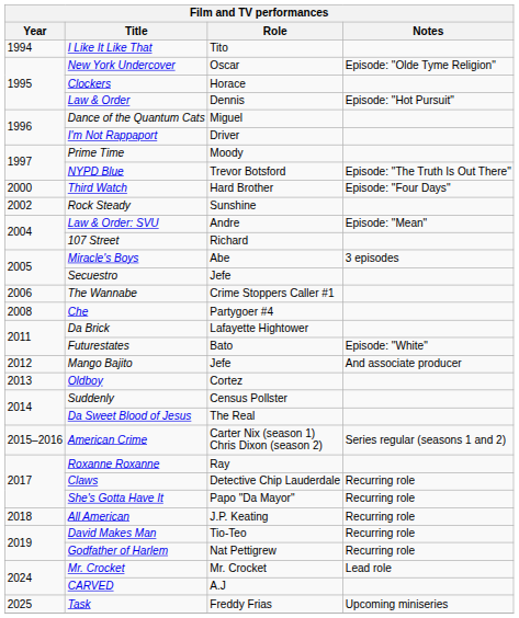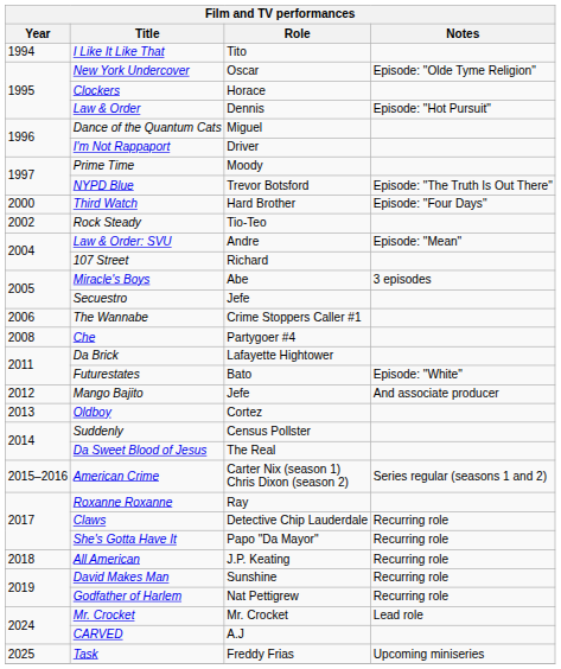 <table class="wikitable sortable">
 <tr>
 <th colspan="4">Film and TV performances</th>
 </tr>
 <tr>
 <th>Year</th>
 <th>Title</th>
 <th>Role</th>
 <th>Notes</th>
 </tr>
 <tr>
 <td>1994</td>
 <td><em><a href='#'>I Like It Like That</a></em></td>
 <td>Tito</td>
 <td></td>
 </tr>
 <tr>
 <td rowspan="3">1995</td>
 <td><em><a href='#'>New York Undercover</a></em></td>
 <td>Oscar</td>
 <td>Episode: "Olde Tyme Religion"</td>
 </tr>
 <tr>
 <td><em><a href='#'>Clockers</a></em></td>
 <td>Horace</td>
 <td></td>
 </tr>
 <tr>
 <td><em><a href='#'>Law & Order</a></em></td>
 <td>Dennis</td>
 <td>Episode: "Hot Pursuit"</td>
 </tr>
 <tr>
 <td rowspan="2">1996</td>
 <td><em>Dance of the Quantum Cats</em></td>
 <td>Miguel</td>
 <td></td>
 </tr>
 <tr>
 <td><em><a href='#'>I'm Not Rappaport</a></em></td>
 <td>Driver</td>
 <td></td>
 </tr>
 <tr>
 <td rowspan="2">1997</td>
 <td><em>Prime Time</em></td>
 <td>Moody</td>
 <td></td>
 </tr>
 <tr>
 <td><em><a href='#'>NYPD Blue</a></em></td>
 <td>Trevor Botsford</td>
 <td>Episode: "The Truth Is Out There"</td>
 </tr>
 <tr>
 <td>2000</td>
 <td><em><a href='#'>Third Watch</a></em></td>
 <td>Hard Brother</td>
 <td>Episode: "Four Days"</td>
 </tr>
 <tr>
 <td>2002</td>
 <td><em>Rock Steady</em></td>
-<td>Sunshine</td>
+<td>Tio-Teo</td>
 <td></td>
 </tr>
 <tr>
 <td rowspan="2">2004</td>
 <td><em><a href='#'>Law & Order: SVU</a></em></td>
 <td>Andre</td>
 <td>Episode: "Mean"</td>
 </tr>
 <tr>
 <td><em>107 Street</em></td>
 <td>Richard</td>
 <td></td>
 </tr>
 <tr>
 <td rowspan="2">2005</td>
 <td><em><a href='#'>Miracle's Boys</a></em></td>
 <td>Abe</td>
 <td>3 episodes</td>
 </tr>
 <tr>
 <td><em>Secuestro</em></td>
 <td>Jefe</td>
 <td></td>
 </tr>
 <tr>
 <td>2006</td>
 <td><em>The Wannabe</em></td>
 <td>Crime Stoppers Caller #1</td>
 <td></td>
 </tr>
 <tr>
 <td>2008</td>
 <td><em><a href='#'>Che</a></em></td>
 <td>Partygoer #4</td>
 <td></td>
 </tr>
 <tr>
 <td rowspan="2">2011</td>
 <td><em>Da Brick</em></td>
 <td>Lafayette Hightower</td>
 <td></td>
 </tr>
 <tr>
 <td><em>Futurestates</em></td>
 <td>Bato</td>
 <td>Episode: "White"</td>
 </tr>
 <tr>
 <td>2012</td>
 <td><em>Mango Bajito</em></td>
 <td>Jefe</td>
 <td>And associate producer</td>
 </tr>
 <tr>
 <td>2013</td>
 <td><em><a href='#'>Oldboy</a></em></td>
 <td>Cortez</td>
 <td></td>
 </tr>
 <tr>
 <td rowspan="2">2014</td>
 <td><em>Suddenly</em></td>
 <td>Census Pollster</td>
 <td></td>
 </tr>
 <tr>
 <td><em><a href='#'>Da Sweet Blood of Jesus</a></em></td>
 <td>The Real</td>
 <td></td>
 </tr>
 <tr>
 <td>2015–2016</td>
 <td><em><a href='#'>American Crime</a></em></td>
 <td>Carter Nix (season 1)<br>Chris Dixon (season 2)</td>
 <td>Series regular (seasons 1 and 2)</td>
 </tr>
 <tr>
 <td rowspan="3">2017</td>
 <td><em><a href='#'>Roxanne Roxanne</a></em></td>
 <td>Ray</td>
 <td></td>
 </tr>
 <tr>
 <td><em><a href='#'>Claws</a></em></td>
 <td>Detective Chip Lauderdale</td>
 <td>Recurring role</td>
 </tr>
 <tr>
 <td><em><a href='#'>She's Gotta Have It</a></em></td>
 <td>Papo "Da Mayor"</td>
 <td>Recurring role</td>
 </tr>
 <tr>
 <td>2018</td>
 <td><em><a href='#'>All American</a></em></td>
 <td>J.P. Keating</td>
 <td>Recurring role</td>
 </tr>
 <tr>
 <td rowspan="2">2019</td>
 <td><em><a href='#'>David Makes Man</a></em></td>
-<td>Tio-Teo</td>
+<td>Sunshine</td>
 <td>Recurring role</td>
 </tr>
 <tr>
 <td><em><a href='#'>Godfather of Harlem</a></em></td>
 <td>Nat Pettigrew</td>
 <td>Recurring role</td>
 </tr>
 <tr>
 <td rowspan="2">2024</td>
 <td><em><a href='#'>Mr. Crocket</a></em></td>
 <td>Mr. Crocket</td>
 <td>Lead role</td>
 </tr>
 <tr>
 <td><em><a href='#'>CARVED</a></em></td>
 <td>A.J</td>
 <td></td>
 </tr>
 <tr>
 <td>2025</td>
 <td><em><a href='#'>Task</a></em></td>
 <td>Freddy Frias</td>
 <td>Upcoming miniseries</td>
 </tr>
 <tr>
 </tr>
 </table>
